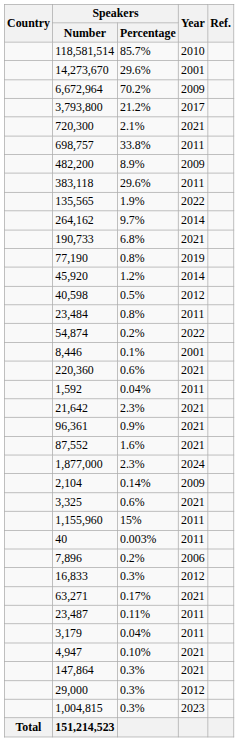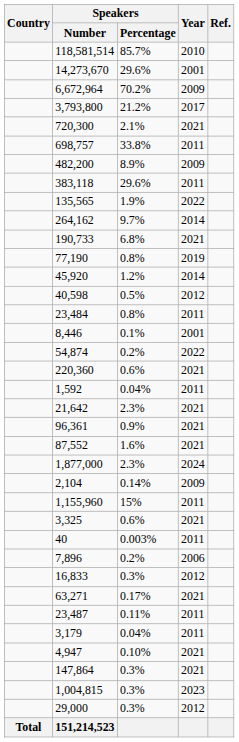 <table class="wikitable sortable col2right col3right">
 <tr>
 <th rowspan=2>Country</th>
 <th colspan=2>Speakers</th>
 <th rowspan=2>Year</th>
 <th rowspan=2>Ref.</th>
 </tr>
 <tr>
 <th>Number</th>
 <th>Percentage</th>
 </tr>
 <tr>
 <td></td>
 <td>118,581,514</td>
 <td>85.7%</td>
 <td>2010</td>
 <td></td>
 </tr>
 <tr>
 <td></td>
 <td>14,273,670</td>
 <td>29.6%</td>
 <td>2001</td>
 <td></td>
 </tr>
 <tr>
 <td></td>
 <td>6,672,964</td>
 <td>70.2%</td>
 <td>2009</td>
 <td></td>
 </tr>
 <tr>
 <td></td>
 <td>3,793,800</td>
 <td>21.2%</td>
 <td>2017</td>
 <td></td>
 </tr>
 <tr>
 <td></td>
 <td>720,300</td>
 <td>2.1%</td>
 <td>2021</td>
 <td></td>
 </tr>
 <tr>
 <td></td>
 <td>698,757</td>
 <td>33.8%</td>
 <td>2011</td>
 <td></td>
 </tr>
 <tr>
 <td></td>
 <td>482,200</td>
 <td>8.9%</td>
 <td>2009</td>
 <td></td>
 </tr>
 <tr>
 <td></td>
 <td>383,118</td>
 <td>29.6%</td>
 <td>2011</td>
 <td></td>
 </tr>
 <tr>
 <td></td>
 <td>135,565</td>
 <td>1.9%</td>
 <td>2022</td>
 <td></td>
 </tr>
 <tr>
 <td></td>
 <td>264,162</td>
 <td>9.7%</td>
 <td>2014</td>
 <td></td>
 </tr>
 <tr>
 <td></td>
 <td>190,733</td>
 <td>6.8%</td>
 <td>2021</td>
 <td></td>
 </tr>
 <tr>
 <td></td>
 <td>77,190</td>
 <td>0.8%</td>
 <td>2019</td>
 <td></td>
 </tr>
 <tr>
 <td></td>
 <td>45,920</td>
 <td>1.2%</td>
 <td>2014</td>
 <td></td>
 </tr>
 <tr>
 <td></td>
 <td>40,598</td>
 <td>0.5%</td>
 <td>2012</td>
 <td></td>
 </tr>
 <tr>
 <td></td>
 <td>23,484</td>
 <td>0.8%</td>
 <td>2011</td>
 <td></td>
 </tr>
 <tr>
 <td></td>
-<td>54,874</td>
-<td>0.2%</td>
-<td>2022</td>
+<td>8,446</td>
+<td>0.1%</td>
+<td>2001</td>
 <td></td>
 </tr>
 <tr>
 <td></td>
-<td>8,446</td>
-<td>0.1%</td>
-<td>2001</td>
+<td>54,874</td>
+<td>0.2%</td>
+<td>2022</td>
 <td></td>
 </tr>
 <tr>
 <td></td>
 <td>220,360</td>
 <td>0.6%</td>
 <td>2021</td>
 <td></td>
 </tr>
 <tr>
 <td></td>
 <td>1,592</td>
 <td>0.04%</td>
 <td>2011</td>
 <td></td>
 </tr>
 <tr>
 <td></td>
 <td>21,642</td>
 <td>2.3%</td>
 <td>2021</td>
 <td></td>
 </tr>
 <tr>
 <td></td>
 <td>96,361</td>
 <td>0.9%</td>
 <td>2021</td>
 <td></td>
 </tr>
 <tr>
 <td></td>
 <td>87,552</td>
 <td>1.6%</td>
 <td>2021</td>
 <td></td>
 </tr>
 <tr>
 <td></td>
 <td>1,877,000</td>
 <td>2.3%</td>
 <td>2024</td>
 <td></td>
 </tr>
 <tr>
 <td></td>
 <td>2,104</td>
 <td>0.14%</td>
 <td>2009</td>
 <td></td>
 </tr>
 <tr>
 <td></td>
-<td>3,325</td>
-<td>0.6%</td>
-<td>2021</td>
+<td>1,155,960</td>
+<td>15%</td>
+<td>2011</td>
 <td></td>
 </tr>
 <tr>
 <td></td>
-<td>1,155,960</td>
-<td>15%</td>
-<td>2011</td>
+<td>3,325</td>
+<td>0.6%</td>
+<td>2021</td>
 <td></td>
 </tr>
 <tr>
 <td></td>
 <td>40</td>
 <td>0.003%</td>
 <td>2011</td>
 <td></td>
 </tr>
 <tr>
 <td></td>
 <td>7,896</td>
 <td>0.2%</td>
 <td>2006</td>
 <td></td>
 </tr>
 <tr>
 <td></td>
 <td>16,833</td>
 <td>0.3%</td>
 <td>2012</td>
 <td></td>
 </tr>
 <tr>
 <td></td>
 <td>63,271</td>
 <td>0.17%</td>
 <td>2021</td>
 <td></td>
 </tr>
 <tr>
 <td></td>
 <td>23,487</td>
 <td>0.11%</td>
 <td>2011</td>
 <td></td>
 </tr>
 <tr>
 <td></td>
 <td>3,179</td>
 <td>0.04%</td>
 <td>2011</td>
 <td></td>
 </tr>
 <tr>
 <td></td>
 <td>4,947</td>
 <td>0.10%</td>
 <td>2021</td>
 <td></td>
 </tr>
 <tr>
 <td></td>
 <td>147,864</td>
 <td>0.3%</td>
 <td>2021</td>
 <td></td>
 </tr>
 <tr>
 <td></td>
-<td>29,000</td>
+<td>1,004,815</td>
 <td>0.3%</td>
-<td>2012</td>
+<td>2023</td>
 <td></td>
 </tr>
 <tr>
 <td></td>
-<td>1,004,815</td>
+<td>29,000</td>
 <td>0.3%</td>
-<td>2023</td>
+<td>2012</td>
 <td></td>
 </tr>
 <tr>
 <th>Total</th>
 <th>151,214,523</th>
 <th></th>
 <th></th>
 <th></th>
 </tr>
 </table>
